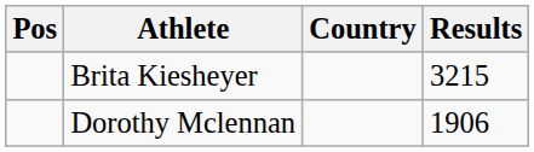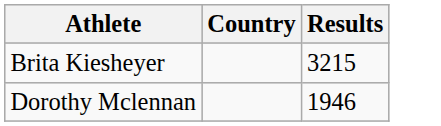 <table class="wikitable">
 <tr>
-<th>Pos</th>
 <th>Athlete</th>
 <th>Country</th>
 <th>Results</th>
 </tr>
 <tr>
-<td align="center"></td>
 <td>Brita Kiesheyer</td>
 <td></td>
 <td>3215</td>
 </tr>
 <tr>
-<td align="center"></td>
 <td>Dorothy Mclennan</td>
 <td></td>
-<td>1906</td>
+<td>1946</td>
 </tr>
 </table>
